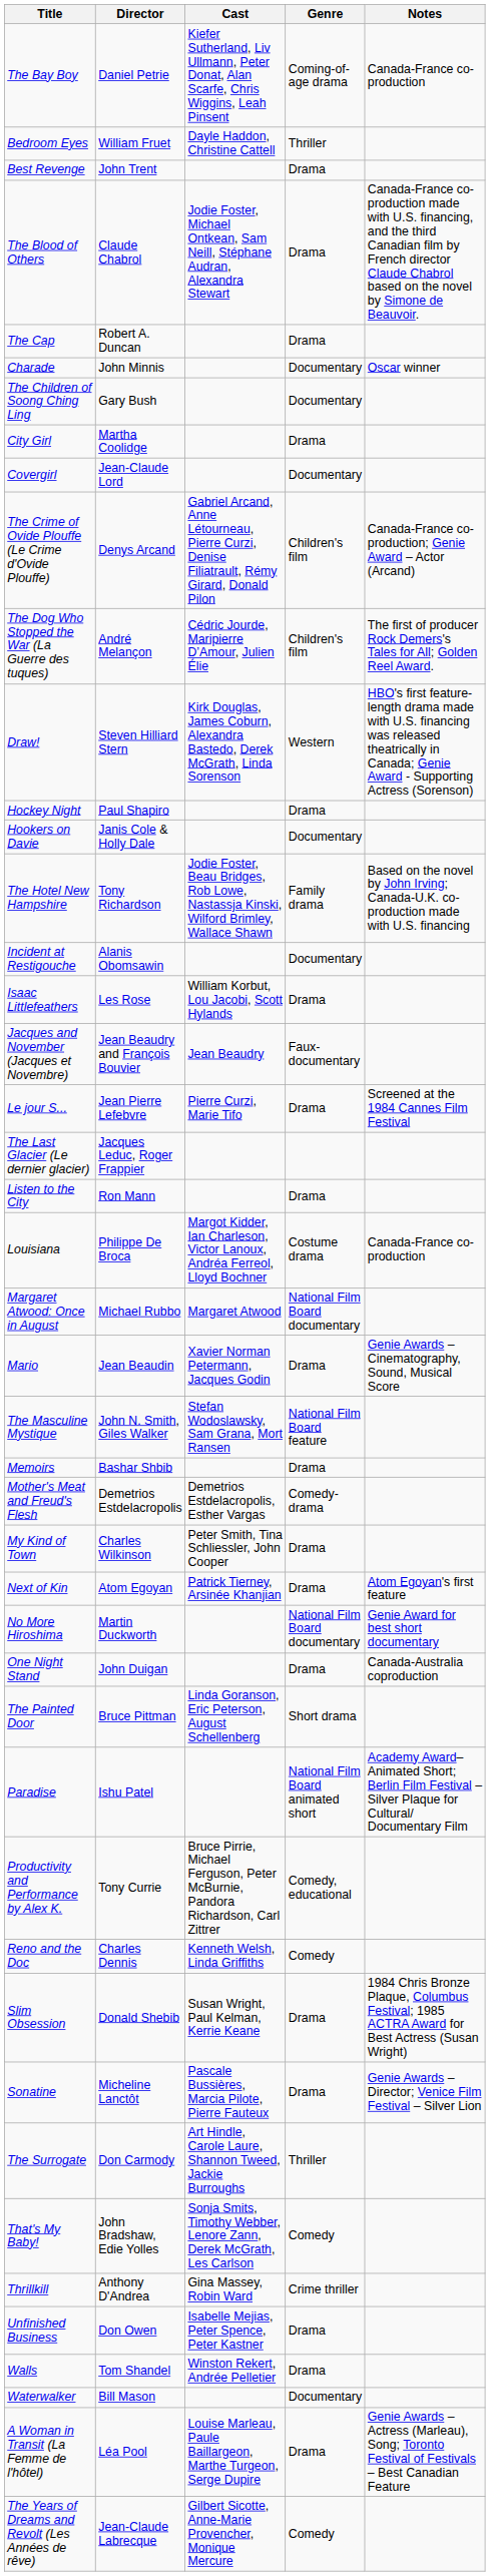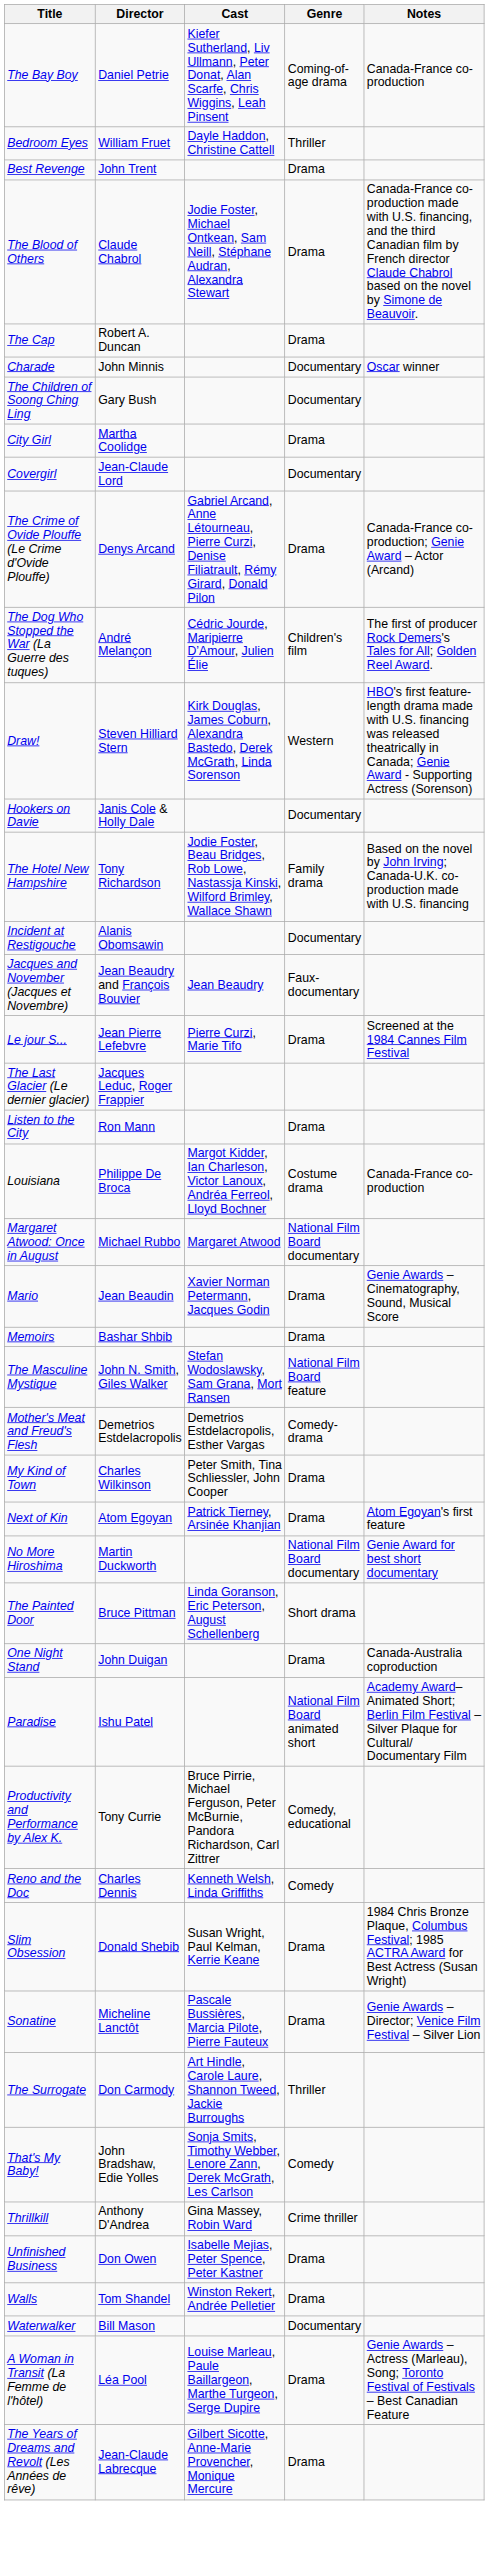 <table class="wikitable" style="width:100%;">
 <tr>
 <th style="width:21%;">Title</th>
 <th style="width:16%;">Director</th>
 <th style="width:22%;">Cast</th>
 <th style="width:13%;">Genre</th>
 <th style="width:28%;">Notes</th>
 </tr>
 <tr>
 <td><em><a href='#'>The Bay Boy</a></em></td>
 <td><a href='#'>Daniel Petrie</a></td>
 <td><a href='#'>Kiefer Sutherland</a>, <a href='#'>Liv Ullmann</a>, <a href='#'>Peter Donat</a>, <a href='#'>Alan Scarfe</a>, <a href='#'>Chris Wiggins</a>, <a href='#'>Leah Pinsent</a></td>
 <td>Coming-of-age drama</td>
 <td>Canada-France co-production</td>
 </tr>
 <tr>
 <td><em><a href='#'>Bedroom Eyes</a></em></td>
 <td><a href='#'>William Fruet</a></td>
 <td><a href='#'>Dayle Haddon</a>, <a href='#'>Christine Cattell</a></td>
 <td>Thriller</td>
 <td></td>
 </tr>
 <tr>
 <td><em><a href='#'>Best Revenge</a></em></td>
 <td><a href='#'>John Trent</a></td>
 <td></td>
 <td>Drama</td>
 <td></td>
 </tr>
 <tr>
 <td><em><a href='#'>The Blood of Others</a></em></td>
 <td><a href='#'>Claude Chabrol</a></td>
 <td><a href='#'>Jodie Foster</a>, <a href='#'>Michael Ontkean</a>, <a href='#'>Sam Neill</a>, <a href='#'>Stéphane Audran</a>, <a href='#'>Alexandra Stewart</a></td>
 <td>Drama</td>
 <td>Canada-France co-production made with U.S. financing, and the third Canadian film by French director <a href='#'>Claude Chabrol</a> based on the novel by <a href='#'>Simone de Beauvoir</a>.</td>
 </tr>
 <tr>
 <td><em><a href='#'>The Cap</a></em></td>
 <td>Robert A. Duncan</td>
 <td></td>
 <td>Drama</td>
 <td></td>
 </tr>
 <tr>
 <td><em><a href='#'>Charade</a></em></td>
 <td>John Minnis</td>
 <td></td>
 <td>Documentary</td>
 <td><a href='#'>Oscar</a> winner</td>
 </tr>
 <tr>
 <td><em><a href='#'>The Children of Soong Ching Ling</a></em></td>
 <td>Gary Bush</td>
 <td></td>
 <td>Documentary</td>
 <td></td>
 </tr>
 <tr>
 <td><em><a href='#'>City Girl</a></em></td>
 <td><a href='#'>Martha Coolidge</a></td>
 <td></td>
 <td>Drama</td>
 <td></td>
 </tr>
 <tr>
 <td><em><a href='#'>Covergirl</a></em></td>
 <td><a href='#'>Jean-Claude Lord</a></td>
 <td></td>
 <td>Documentary</td>
 <td></td>
 </tr>
 <tr>
 <td><em><a href='#'>The Crime of Ovide Plouffe</a> (Le Crime d'Ovide Plouffe)</em></td>
 <td><a href='#'>Denys Arcand</a></td>
 <td><a href='#'>Gabriel Arcand</a>, <a href='#'>Anne Létourneau</a>, <a href='#'>Pierre Curzi</a>, <a href='#'>Denise Filiatrault</a>, <a href='#'>Rémy Girard</a>, <a href='#'>Donald Pilon</a></td>
-<td>Children's film</td>
+<td>Drama</td>
 <td>Canada-France co-production; <a href='#'>Genie Award</a> – Actor (Arcand)</td>
 </tr>
 <tr>
 <td><em><a href='#'>The Dog Who Stopped the War</a> (La Guerre des tuques)</em></td>
 <td><a href='#'>André Melançon</a></td>
 <td><a href='#'>Cédric Jourde</a>, <a href='#'>Maripierre D’Amour</a>, <a href='#'>Julien Élie</a></td>
 <td>Children's film</td>
 <td>The first of producer <a href='#'>Rock Demers</a>'s <a href='#'>Tales for All</a>; <a href='#'>Golden Reel Award</a>.</td>
 </tr>
 <tr>
 <td><em><a href='#'>Draw!</a></em></td>
 <td><a href='#'>Steven Hilliard Stern</a></td>
 <td><a href='#'>Kirk Douglas</a>, <a href='#'>James Coburn</a>, <a href='#'>Alexandra Bastedo</a>, <a href='#'>Derek McGrath</a>, <a href='#'>Linda Sorenson</a></td>
 <td>Western</td>
 <td><a href='#'>HBO</a>'s first feature-length drama made with U.S. financing was released theatrically in Canada; <a href='#'>Genie Award</a> - Supporting Actress (Sorenson)</td>
-</tr>
-<tr>
-<td><em><a href='#'>Hockey Night</a></em></td>
-<td><a href='#'>Paul Shapiro</a></td>
-<td></td>
-<td>Drama</td>
-<td></td>
 </tr>
 <tr>
 <td><em><a href='#'>Hookers on Davie</a></em></td>
 <td><a href='#'>Janis Cole</a> & <a href='#'>Holly Dale</a></td>
 <td></td>
 <td>Documentary</td>
 <td></td>
 </tr>
 <tr>
 <td><em><a href='#'>The Hotel New Hampshire</a></em></td>
 <td><a href='#'>Tony Richardson</a></td>
 <td><a href='#'>Jodie Foster</a>, <a href='#'>Beau Bridges</a>, <a href='#'>Rob Lowe</a>, <a href='#'>Nastassja Kinski</a>, <a href='#'>Wilford Brimley</a>, <a href='#'>Wallace Shawn</a></td>
 <td>Family drama</td>
 <td>Based on the novel by <a href='#'>John Irving</a>; Canada-U.K. co-production made with U.S. financing</td>
 </tr>
 <tr>
 <td><em><a href='#'>Incident at Restigouche</a></em></td>
 <td><a href='#'>Alanis Obomsawin</a></td>
 <td></td>
 <td>Documentary</td>
-<td></td>
-</tr>
-<tr>
-<td><em><a href='#'>Isaac Littlefeathers</a></em></td>
-<td><a href='#'>Les Rose</a></td>
-<td>William Korbut, <a href='#'>Lou Jacobi</a>, <a href='#'>Scott Hylands</a></td>
-<td>Drama</td>
 <td></td>
 </tr>
 <tr>
 <td><em><a href='#'>Jacques and November</a> (Jacques et Novembre)</em></td>
 <td><a href='#'>Jean Beaudry</a> and <a href='#'>François Bouvier</a></td>
 <td><a href='#'>Jean Beaudry</a></td>
 <td>Faux-documentary</td>
 <td></td>
 </tr>
 <tr>
 <td><em><a href='#'>Le jour S...</a></em></td>
 <td><a href='#'>Jean Pierre Lefebvre</a></td>
 <td><a href='#'>Pierre Curzi</a>, <a href='#'>Marie Tifo</a></td>
 <td>Drama</td>
 <td>Screened at the <a href='#'>1984 Cannes Film Festival</a></td>
 </tr>
 <tr>
 <td><em><a href='#'>The Last Glacier</a> (Le dernier glacier)</em></td>
 <td><a href='#'>Jacques Leduc</a>, <a href='#'>Roger Frappier</a></td>
 <td></td>
 <td></td>
 <td></td>
 </tr>
 <tr>
 <td><em><a href='#'>Listen to the City</a></em></td>
 <td><a href='#'>Ron Mann</a></td>
 <td></td>
 <td>Drama</td>
 <td></td>
 </tr>
 <tr>
 <td><em>Louisiana</em></td>
 <td><a href='#'>Philippe De Broca</a></td>
 <td><a href='#'>Margot Kidder</a>, <a href='#'>Ian Charleson</a>, <a href='#'>Victor Lanoux</a>, <a href='#'>Andréa Ferreol</a>, <a href='#'>Lloyd Bochner</a></td>
 <td>Costume drama</td>
 <td>Canada-France co-production</td>
 </tr>
 <tr>
 <td><em><a href='#'>Margaret Atwood: Once in August</a></em></td>
 <td><a href='#'>Michael Rubbo</a></td>
 <td><a href='#'>Margaret Atwood</a></td>
 <td><a href='#'>National Film Board</a> documentary</td>
 <td></td>
 </tr>
 <tr>
 <td><em><a href='#'>Mario</a></em></td>
 <td><a href='#'>Jean Beaudin</a></td>
 <td><a href='#'>Xavier Norman Petermann</a>, <a href='#'>Jacques Godin</a></td>
 <td>Drama</td>
 <td><a href='#'>Genie Awards</a> – Cinematography, Sound, Musical Score</td>
 </tr>
 <tr>
+<td><em><a href='#'>Memoirs</a></em></td>
+<td><a href='#'>Bashar Shbib</a></td>
+<td></td>
+<td>Drama</td>
+<td></td>
+</tr>
+<tr>
 <td><em><a href='#'>The Masculine Mystique</a></em></td>
 <td><a href='#'>John N. Smith</a>, <a href='#'>Giles Walker</a></td>
 <td><a href='#'>Stefan Wodoslawsky</a>, <a href='#'>Sam Grana</a>, <a href='#'>Mort Ransen</a></td>
 <td><a href='#'>National Film Board</a> feature</td>
-<td></td>
-</tr>
-<tr>
-<td><em><a href='#'>Memoirs</a></em></td>
-<td><a href='#'>Bashar Shbib</a></td>
-<td></td>
-<td>Drama</td>
 <td></td>
 </tr>
 <tr>
 <td><em><a href='#'>Mother's Meat and Freud's Flesh</a></em></td>
 <td>Demetrios Estdelacropolis</td>
 <td>Demetrios Estdelacropolis, Esther Vargas</td>
 <td>Comedy-drama</td>
 <td></td>
 </tr>
 <tr>
 <td><em><a href='#'>My Kind of Town</a></em></td>
 <td><a href='#'>Charles Wilkinson</a></td>
 <td>Peter Smith, Tina Schliessler, John Cooper</td>
 <td>Drama</td>
 <td></td>
 </tr>
 <tr>
 <td><em><a href='#'>Next of Kin</a></em></td>
 <td><a href='#'>Atom Egoyan</a></td>
 <td><a href='#'>Patrick Tierney</a>, <a href='#'>Arsinée Khanjian</a></td>
 <td>Drama</td>
 <td><a href='#'>Atom Egoyan</a>'s first feature</td>
 </tr>
 <tr>
 <td><em><a href='#'>No More Hiroshima</a></em></td>
 <td><a href='#'>Martin Duckworth</a></td>
 <td></td>
 <td><a href='#'>National Film Board</a> documentary</td>
 <td><a href='#'>Genie Award for best short documentary</a></td>
 </tr>
 <tr>
+<td><em><a href='#'>The Painted Door</a></em></td>
+<td><a href='#'>Bruce Pittman</a></td>
+<td><a href='#'>Linda Goranson</a>, <a href='#'>Eric Peterson</a>, <a href='#'>August Schellenberg</a></td>
+<td>Short drama</td>
+<td></td>
+</tr>
+<tr>
 <td><em><a href='#'>One Night Stand</a></em></td>
 <td><a href='#'>John Duigan</a></td>
 <td></td>
 <td>Drama</td>
 <td>Canada-Australia coproduction</td>
-</tr>
-<tr>
-<td><em><a href='#'>The Painted Door</a></em></td>
-<td><a href='#'>Bruce Pittman</a></td>
-<td><a href='#'>Linda Goranson</a>, <a href='#'>Eric Peterson</a>, <a href='#'>August Schellenberg</a></td>
-<td>Short drama</td>
-<td></td>
 </tr>
 <tr>
 <td><em><a href='#'>Paradise</a></em></td>
 <td><a href='#'>Ishu Patel</a></td>
 <td></td>
 <td><a href='#'>National Film Board</a> animated short</td>
 <td><a href='#'>Academy Award</a>– Animated Short; <a href='#'>Berlin Film Festival</a> – Silver Plaque for Cultural/ Documentary Film</td>
 </tr>
 <tr>
 <td><em><a href='#'>Productivity and Performance by Alex K.</a></em></td>
 <td>Tony Currie</td>
 <td>Bruce Pirrie, Michael Ferguson, Peter McBurnie, Pandora Richardson, Carl Zittrer</td>
 <td>Comedy, educational</td>
 <td></td>
 </tr>
 <tr>
 <td><em><a href='#'>Reno and the Doc</a></em></td>
 <td><a href='#'>Charles Dennis</a></td>
 <td><a href='#'>Kenneth Welsh</a>, <a href='#'>Linda Griffiths</a></td>
 <td>Comedy</td>
 <td></td>
 </tr>
 <tr>
 <td><em><a href='#'>Slim Obsession</a></em></td>
 <td><a href='#'>Donald Shebib</a></td>
 <td>Susan Wright, Paul Kelman, <a href='#'>Kerrie Keane</a></td>
 <td>Drama</td>
 <td>1984 Chris Bronze Plaque, <a href='#'>Columbus Festival</a>; 1985 <a href='#'>ACTRA Award</a> for Best Actress (Susan Wright)</td>
 </tr>
 <tr>
 <td><em><a href='#'>Sonatine</a></em></td>
 <td><a href='#'>Micheline Lanctôt</a></td>
 <td><a href='#'>Pascale Bussières</a>, <a href='#'>Marcia Pilote</a>, <a href='#'>Pierre Fauteux</a></td>
 <td>Drama</td>
 <td><a href='#'>Genie Awards</a> – Director; <a href='#'>Venice Film Festival</a> – Silver Lion</td>
 </tr>
 <tr>
 <td><em><a href='#'>The Surrogate</a></em></td>
 <td><a href='#'>Don Carmody</a></td>
 <td><a href='#'>Art Hindle</a>, <a href='#'>Carole Laure</a>, <a href='#'>Shannon Tweed</a>, <a href='#'>Jackie Burroughs</a></td>
 <td>Thriller</td>
 <td></td>
 </tr>
 <tr>
 <td><em><a href='#'>That's My Baby!</a></em></td>
 <td>John Bradshaw, Edie Yolles</td>
 <td><a href='#'>Sonja Smits</a>, <a href='#'>Timothy Webber</a>, <a href='#'>Lenore Zann</a>, <a href='#'>Derek McGrath</a>, <a href='#'>Les Carlson</a></td>
 <td>Comedy</td>
 <td></td>
 </tr>
 <tr>
 <td><em><a href='#'>Thrillkill</a></em></td>
 <td>Anthony D'Andrea</td>
 <td>Gina Massey, <a href='#'>Robin Ward</a></td>
 <td>Crime thriller</td>
 <td></td>
 </tr>
 <tr>
 <td><em><a href='#'>Unfinished Business</a></em></td>
 <td><a href='#'>Don Owen</a></td>
 <td><a href='#'>Isabelle Mejias</a>, <a href='#'>Peter Spence</a>, <a href='#'>Peter Kastner</a></td>
 <td>Drama</td>
 <td></td>
 </tr>
 <tr>
 <td><em><a href='#'>Walls</a></em></td>
 <td><a href='#'>Tom Shandel</a></td>
 <td><a href='#'>Winston Rekert</a>, <a href='#'>Andrée Pelletier</a></td>
 <td>Drama</td>
 <td></td>
 </tr>
 <tr>
 <td><em><a href='#'>Waterwalker</a></em></td>
 <td><a href='#'>Bill Mason</a></td>
 <td></td>
 <td>Documentary</td>
 <td></td>
 </tr>
 <tr>
 <td><em><a href='#'>A Woman in Transit</a> (La Femme de l'hôtel)</em></td>
 <td><a href='#'>Léa Pool</a></td>
 <td><a href='#'>Louise Marleau</a>, <a href='#'>Paule Baillargeon</a>, <a href='#'>Marthe Turgeon</a>, <a href='#'>Serge Dupire</a></td>
 <td>Drama</td>
 <td><a href='#'>Genie Awards</a> – Actress (Marleau), Song; <a href='#'>Toronto Festival of Festivals</a> – Best Canadian Feature</td>
 </tr>
 <tr>
 <td><em><a href='#'>The Years of Dreams and Revolt</a> (Les Années de rêve)</em></td>
 <td><a href='#'>Jean-Claude Labrecque</a></td>
 <td><a href='#'>Gilbert Sicotte</a>, <a href='#'>Anne-Marie Provencher</a>, <a href='#'>Monique Mercure</a></td>
-<td>Comedy</td>
+<td>Drama</td>
 <td></td>
 </tr>
 </table>
